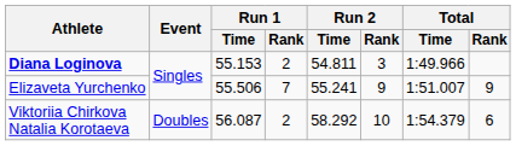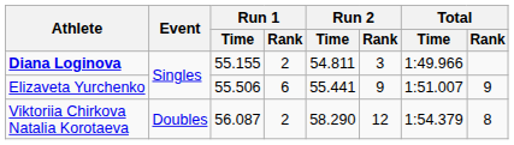 <table class="wikitable" style="font-size:90%; text-align:center;">
 <tr>
 <th rowspan=2>Athlete</th>
 <th rowspan=2>Event</th>
 <th colspan=2>Run 1</th>
 <th colspan=2>Run 2</th>
 <th colspan=2>Total</th>
 </tr>
 <tr style="font-size:95%">
 <th>Time</th>
 <th>Rank</th>
 <th>Time</th>
 <th>Rank</th>
 <th>Time</th>
 <th>Rank</th>
 </tr>
 <tr>
 <td align=left><strong><a href='#'>Diana Loginova</a></strong></td>
 <td rowspan=2 align=left><a href='#'>Singles</a></td>
-<td>55.153</td>
+<td>55.155</td>
 <td>2</td>
 <td>54.811</td>
 <td>3</td>
 <td>1:49.966</td>
 <td></td>
 </tr>
 <tr>
 <td align=left><a href='#'>Elizaveta Yurchenko</a></td>
 <td>55.506</td>
-<td>7</td>
-<td>55.241</td>
+<td>6</td>
+<td>55.441</td>
 <td>9</td>
 <td>1:51.007</td>
 <td>9</td>
 </tr>
 <tr>
 <td align=left><a href='#'>Viktoriia Chirkova</a><br><a href='#'>Natalia Korotaeva</a></td>
 <td align=left><a href='#'>Doubles</a></td>
 <td>56.087</td>
 <td>2</td>
-<td>58.292</td>
-<td>10</td>
+<td>58.290</td>
+<td>12</td>
 <td>1:54.379</td>
-<td>6</td>
+<td>8</td>
 </tr>
 </table>
